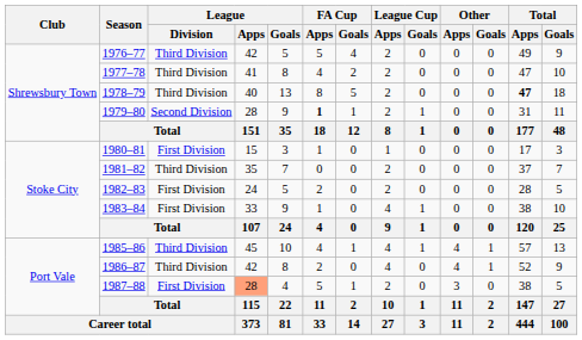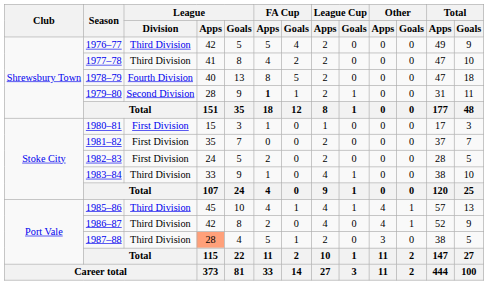 <table class="wikitable" style="text-align: center;">
 <tr>
 <th rowspan="2">Club</th>
 <th rowspan="2">Season</th>
 <th colspan="3">League</th>
 <th colspan="2">FA Cup</th>
 <th colspan="2">League Cup</th>
 <th colspan="2">Other</th>
 <th colspan="2">Total</th>
 </tr>
 <tr>
 <th>Division</th>
 <th>Apps</th>
 <th>Goals</th>
 <th>Apps</th>
 <th>Goals</th>
 <th>Apps</th>
 <th>Goals</th>
 <th>Apps</th>
 <th>Goals</th>
 <th>Apps</th>
 <th>Goals</th>
 </tr>
 <tr>
 <td rowspan="5"><a href='#'>Shrewsbury Town</a></td>
 <td><a href='#'>1976–77</a></td>
 <td><a href='#'>Third Division</a></td>
 <td>42</td>
 <td>5</td>
 <td>5</td>
 <td>4</td>
 <td>2</td>
 <td>0</td>
 <td>0</td>
 <td>0</td>
 <td>49</td>
 <td>9</td>
 </tr>
 <tr>
 <td><a href='#'>1977–78</a></td>
 <td>Third Division</td>
 <td>41</td>
 <td>8</td>
 <td>4</td>
 <td>2</td>
 <td>2</td>
 <td>0</td>
 <td>0</td>
 <td>0</td>
 <td>47</td>
 <td>10</td>
 </tr>
 <tr>
 <td><a href='#'>1978–79</a></td>
-<td>Third Division</td>
+<td><a href='#'>Fourth Division</a></td>
 <td>40</td>
 <td>13</td>
 <td>8</td>
 <td>5</td>
 <td>2</td>
 <td>0</td>
 <td>0</td>
 <td>0</td>
-<td><strong>47</strong></td>
+<td>47</td>
 <td>18</td>
 </tr>
 <tr>
 <td><a href='#'>1979–80</a></td>
 <td><a href='#'>Second Division</a></td>
 <td>28</td>
 <td>9</td>
 <td><strong>1</strong></td>
 <td>1</td>
 <td>2</td>
 <td>1</td>
 <td>0</td>
 <td>0</td>
 <td>31</td>
 <td>11</td>
 </tr>
 <tr>
 <th colspan="2">Total</th>
 <th>151</th>
 <th>35</th>
 <th>18</th>
 <th>12</th>
 <th>8</th>
 <th>1</th>
 <th>0</th>
 <th>0</th>
 <th>177</th>
 <th>48</th>
 </tr>
 <tr>
 <td rowspan="5"><a href='#'>Stoke City</a></td>
 <td><a href='#'>1980–81</a></td>
 <td><a href='#'>First Division</a></td>
 <td>15</td>
 <td>3</td>
 <td>1</td>
 <td>0</td>
 <td>1</td>
 <td>0</td>
 <td>0</td>
 <td>0</td>
 <td>17</td>
 <td>3</td>
 </tr>
 <tr>
 <td><a href='#'>1981–82</a></td>
-<td>Third Division</td>
+<td>First Division</td>
 <td>35</td>
 <td>7</td>
 <td>0</td>
 <td>0</td>
 <td>2</td>
 <td>0</td>
 <td>0</td>
 <td>0</td>
 <td>37</td>
 <td>7</td>
 </tr>
 <tr>
 <td><a href='#'>1982–83</a></td>
 <td>First Division</td>
 <td>24</td>
 <td>5</td>
 <td>2</td>
 <td>0</td>
 <td>2</td>
 <td>0</td>
 <td>0</td>
 <td>0</td>
 <td>28</td>
 <td>5</td>
 </tr>
 <tr>
 <td><a href='#'>1983–84</a></td>
-<td>First Division</td>
+<td>Third Division</td>
 <td>33</td>
 <td>9</td>
 <td>1</td>
 <td>0</td>
 <td>4</td>
 <td>1</td>
 <td>0</td>
 <td>0</td>
 <td>38</td>
 <td>10</td>
 </tr>
 <tr>
 <th colspan="2">Total</th>
 <th>107</th>
 <th>24</th>
 <th>4</th>
 <th>0</th>
 <th>9</th>
 <th>1</th>
 <th>0</th>
 <th>0</th>
 <th>120</th>
 <th>25</th>
 </tr>
 <tr>
 <td rowspan="4"><a href='#'>Port Vale</a></td>
 <td><a href='#'>1985–86</a></td>
 <td><a href='#'>Third Division</a></td>
 <td>45</td>
 <td>10</td>
 <td>4</td>
 <td>1</td>
 <td>4</td>
 <td>1</td>
 <td>4</td>
 <td>1</td>
 <td>57</td>
 <td>13</td>
 </tr>
 <tr>
 <td><a href='#'>1986–87</a></td>
 <td>Third Division</td>
 <td>42</td>
 <td>8</td>
 <td>2</td>
 <td>0</td>
 <td>4</td>
 <td>0</td>
 <td>4</td>
 <td>1</td>
 <td>52</td>
 <td>9</td>
 </tr>
 <tr>
 <td><a href='#'>1987–88</a></td>
-<td><a href='#'>First Division</a></td>
+<td>Third Division</td>
 <td style="background: lightsalmon;">28</td>
 <td>4</td>
 <td>5</td>
 <td>1</td>
 <td>2</td>
 <td>0</td>
 <td>3</td>
 <td>0</td>
 <td>38</td>
 <td>5</td>
 </tr>
 <tr>
 <th colspan="2">Total</th>
 <th>115</th>
 <th>22</th>
 <th>11</th>
 <th>2</th>
 <th>10</th>
 <th>1</th>
 <th>11</th>
 <th>2</th>
 <th>147</th>
 <th>27</th>
 </tr>
 <tr>
 <th colspan="3">Career total</th>
 <th>373</th>
 <th>81</th>
 <th>33</th>
 <th>14</th>
 <th>27</th>
 <th>3</th>
 <th>11</th>
 <th>2</th>
 <th>444</th>
 <th>100</th>
 </tr>
 </table>
